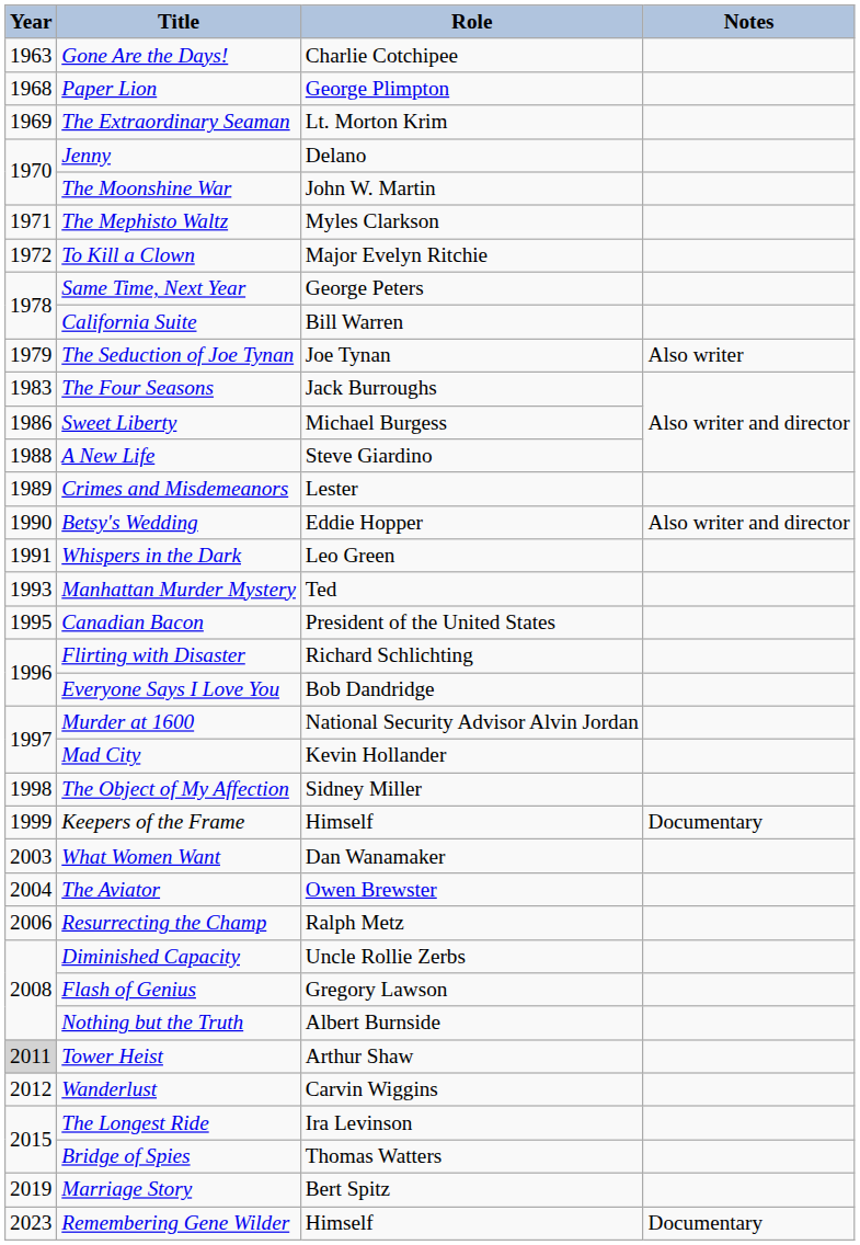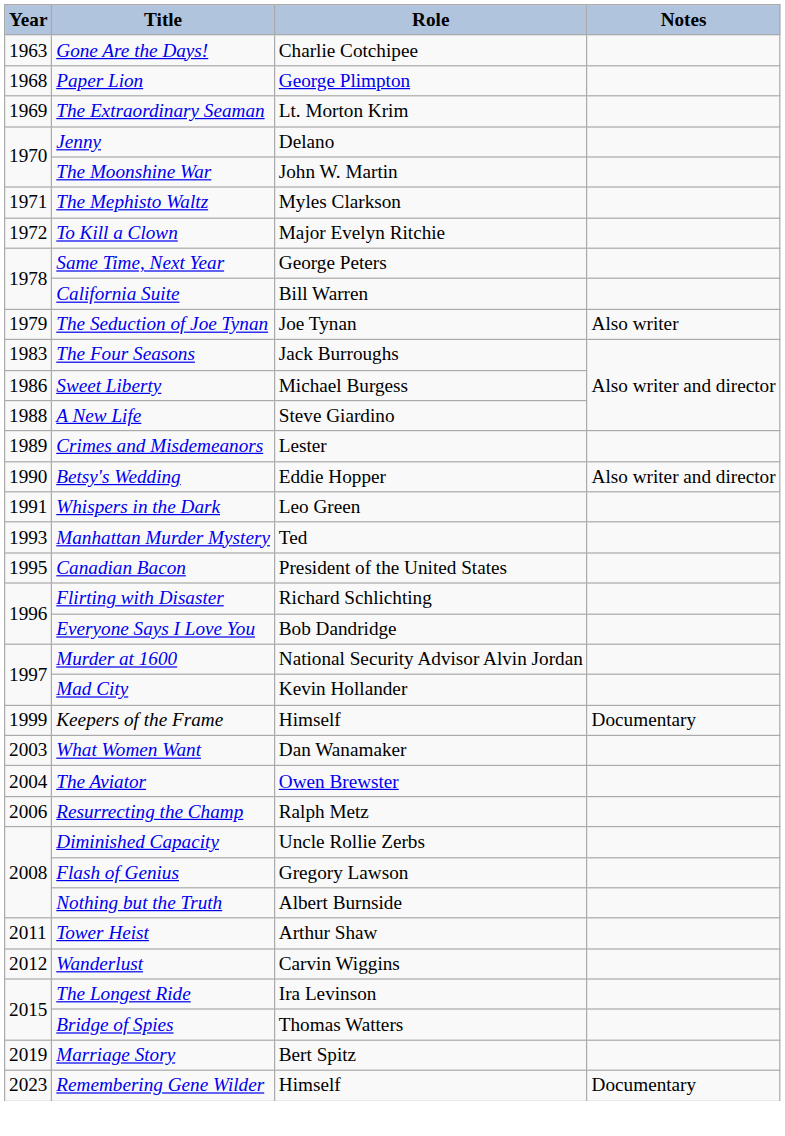 <table class="wikitable sortable">
 <tr>
 <th style="background:#B0C4DE;">Year</th>
 <th style="background:#B0C4DE;">Title</th>
 <th style="background:#B0C4DE;">Role</th>
 <th style="background:#B0C4DE;">Notes</th>
 </tr>
 <tr>
 <td>1963</td>
 <td><em><a href='#'>Gone Are the Days!</a></em></td>
 <td>Charlie Cotchipee</td>
 <td></td>
 </tr>
 <tr>
 <td>1968</td>
 <td><em><a href='#'>Paper Lion</a></em></td>
 <td><a href='#'>George Plimpton</a></td>
 <td></td>
 </tr>
 <tr>
 <td>1969</td>
 <td><em><a href='#'>The Extraordinary Seaman</a></em></td>
 <td>Lt. Morton Krim</td>
 <td></td>
 </tr>
 <tr>
 <td rowspan="2">1970</td>
 <td><em><a href='#'>Jenny</a></em></td>
 <td>Delano</td>
 <td></td>
 </tr>
 <tr>
 <td><em><a href='#'>The Moonshine War</a></em></td>
 <td>John W. Martin</td>
 <td></td>
 </tr>
 <tr>
 <td>1971</td>
 <td><em><a href='#'>The Mephisto Waltz</a></em></td>
 <td>Myles Clarkson</td>
 <td></td>
 </tr>
 <tr>
 <td>1972</td>
 <td><em><a href='#'>To Kill a Clown</a></em></td>
 <td>Major Evelyn Ritchie</td>
 <td></td>
 </tr>
 <tr>
 <td rowspan="2">1978</td>
 <td><em><a href='#'>Same Time, Next Year</a></em></td>
 <td>George Peters</td>
 <td></td>
 </tr>
 <tr>
 <td><em><a href='#'>California Suite</a></em></td>
 <td>Bill Warren</td>
 <td></td>
 </tr>
 <tr>
 <td>1979</td>
 <td><em><a href='#'>The Seduction of Joe Tynan</a></em></td>
 <td>Joe Tynan</td>
 <td>Also writer</td>
 </tr>
 <tr>
 <td>1983</td>
 <td><em><a href='#'>The Four Seasons</a></em></td>
 <td>Jack Burroughs</td>
 <td rowspan="3">Also writer and director</td>
 </tr>
 <tr>
 <td>1986</td>
 <td><em><a href='#'>Sweet Liberty</a></em></td>
 <td>Michael Burgess</td>
 </tr>
 <tr>
 <td>1988</td>
 <td><em><a href='#'>A New Life</a></em></td>
 <td>Steve Giardino</td>
 </tr>
 <tr>
 <td>1989</td>
 <td><em><a href='#'>Crimes and Misdemeanors</a></em></td>
 <td>Lester</td>
 <td></td>
 </tr>
 <tr>
 <td>1990</td>
 <td><em><a href='#'>Betsy's Wedding</a></em></td>
 <td>Eddie Hopper</td>
 <td>Also writer and director</td>
 </tr>
 <tr>
 <td>1991</td>
 <td><em><a href='#'>Whispers in the Dark</a></em></td>
 <td>Leo Green</td>
 <td></td>
 </tr>
 <tr>
 <td>1993</td>
 <td><em><a href='#'>Manhattan Murder Mystery</a></em></td>
 <td>Ted</td>
 <td></td>
 </tr>
 <tr>
 <td>1995</td>
 <td><em><a href='#'>Canadian Bacon</a></em></td>
 <td>President of the United States</td>
 <td></td>
 </tr>
 <tr>
 <td rowspan="2">1996</td>
 <td><em><a href='#'>Flirting with Disaster</a></em></td>
 <td>Richard Schlichting</td>
 <td></td>
 </tr>
 <tr>
 <td><em><a href='#'>Everyone Says I Love You</a></em></td>
 <td>Bob Dandridge</td>
 <td></td>
 </tr>
 <tr>
 <td rowspan="2">1997</td>
 <td><em><a href='#'>Murder at 1600</a></em></td>
 <td>National Security Advisor Alvin Jordan</td>
 <td></td>
 </tr>
 <tr>
 <td><em><a href='#'>Mad City</a></em></td>
 <td>Kevin Hollander</td>
 <td></td>
 </tr>
 <tr>
-<td>1998</td>
-<td><em><a href='#'>The Object of My Affection</a></em></td>
-<td>Sidney Miller</td>
-<td></td>
-</tr>
-<tr>
 <td>1999</td>
 <td><em>Keepers of the Frame</em></td>
 <td>Himself</td>
 <td>Documentary</td>
 </tr>
 <tr>
 <td>2003</td>
 <td><em><a href='#'>What Women Want</a></em></td>
 <td>Dan Wanamaker</td>
 <td></td>
 </tr>
 <tr>
 <td>2004</td>
 <td><em><a href='#'>The Aviator</a></em></td>
 <td><a href='#'>Owen Brewster</a></td>
 <td></td>
 </tr>
 <tr>
 <td>2006</td>
 <td><em><a href='#'>Resurrecting the Champ</a></em></td>
 <td>Ralph Metz</td>
 <td></td>
 </tr>
 <tr>
 <td rowspan="3">2008</td>
 <td><em><a href='#'>Diminished Capacity</a></em></td>
 <td>Uncle Rollie Zerbs</td>
 <td></td>
 </tr>
 <tr>
 <td><em><a href='#'>Flash of Genius</a></em></td>
 <td>Gregory Lawson</td>
 <td></td>
 </tr>
 <tr>
 <td><em><a href='#'>Nothing but the Truth</a></em></td>
 <td>Albert Burnside</td>
 <td></td>
 </tr>
 <tr>
-<td style="background: lightgrey;">2011</td>
+<td>2011</td>
 <td><em><a href='#'>Tower Heist</a></em></td>
 <td>Arthur Shaw</td>
 <td></td>
 </tr>
 <tr>
 <td>2012</td>
 <td><em><a href='#'>Wanderlust</a></em></td>
 <td>Carvin Wiggins</td>
 <td></td>
 </tr>
 <tr>
 <td rowspan="2">2015</td>
 <td><em><a href='#'>The Longest Ride</a></em></td>
 <td>Ira Levinson</td>
 <td></td>
 </tr>
 <tr>
 <td><em><a href='#'>Bridge of Spies</a></em></td>
 <td>Thomas Watters</td>
 <td></td>
 </tr>
 <tr>
 <td>2019</td>
 <td><em><a href='#'>Marriage Story</a></em></td>
 <td>Bert Spitz</td>
 <td></td>
 </tr>
 <tr>
 <td>2023</td>
 <td><em><a href='#'>Remembering Gene Wilder</a></em></td>
 <td>Himself</td>
 <td>Documentary</td>
 </tr>
 </table>
